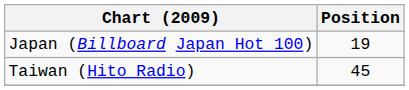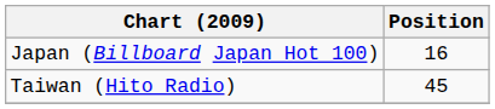 <table class="wikitable">
 <tr>
 <th>Chart (2009)</th>
 <th>Position</th>
 </tr>
 <tr>
 <td>Japan (<em><a href='#'>Billboard</a></em> <a href='#'>Japan Hot 100</a>)</td>
-<td align="center">19</td>
+<td align="center">16</td>
 </tr>
 <tr>
 <td>Taiwan (<a href='#'>Hito Radio</a>)</td>
 <td align="center">45</td>
 </tr>
 <tr>
 </tr>
 </table>
